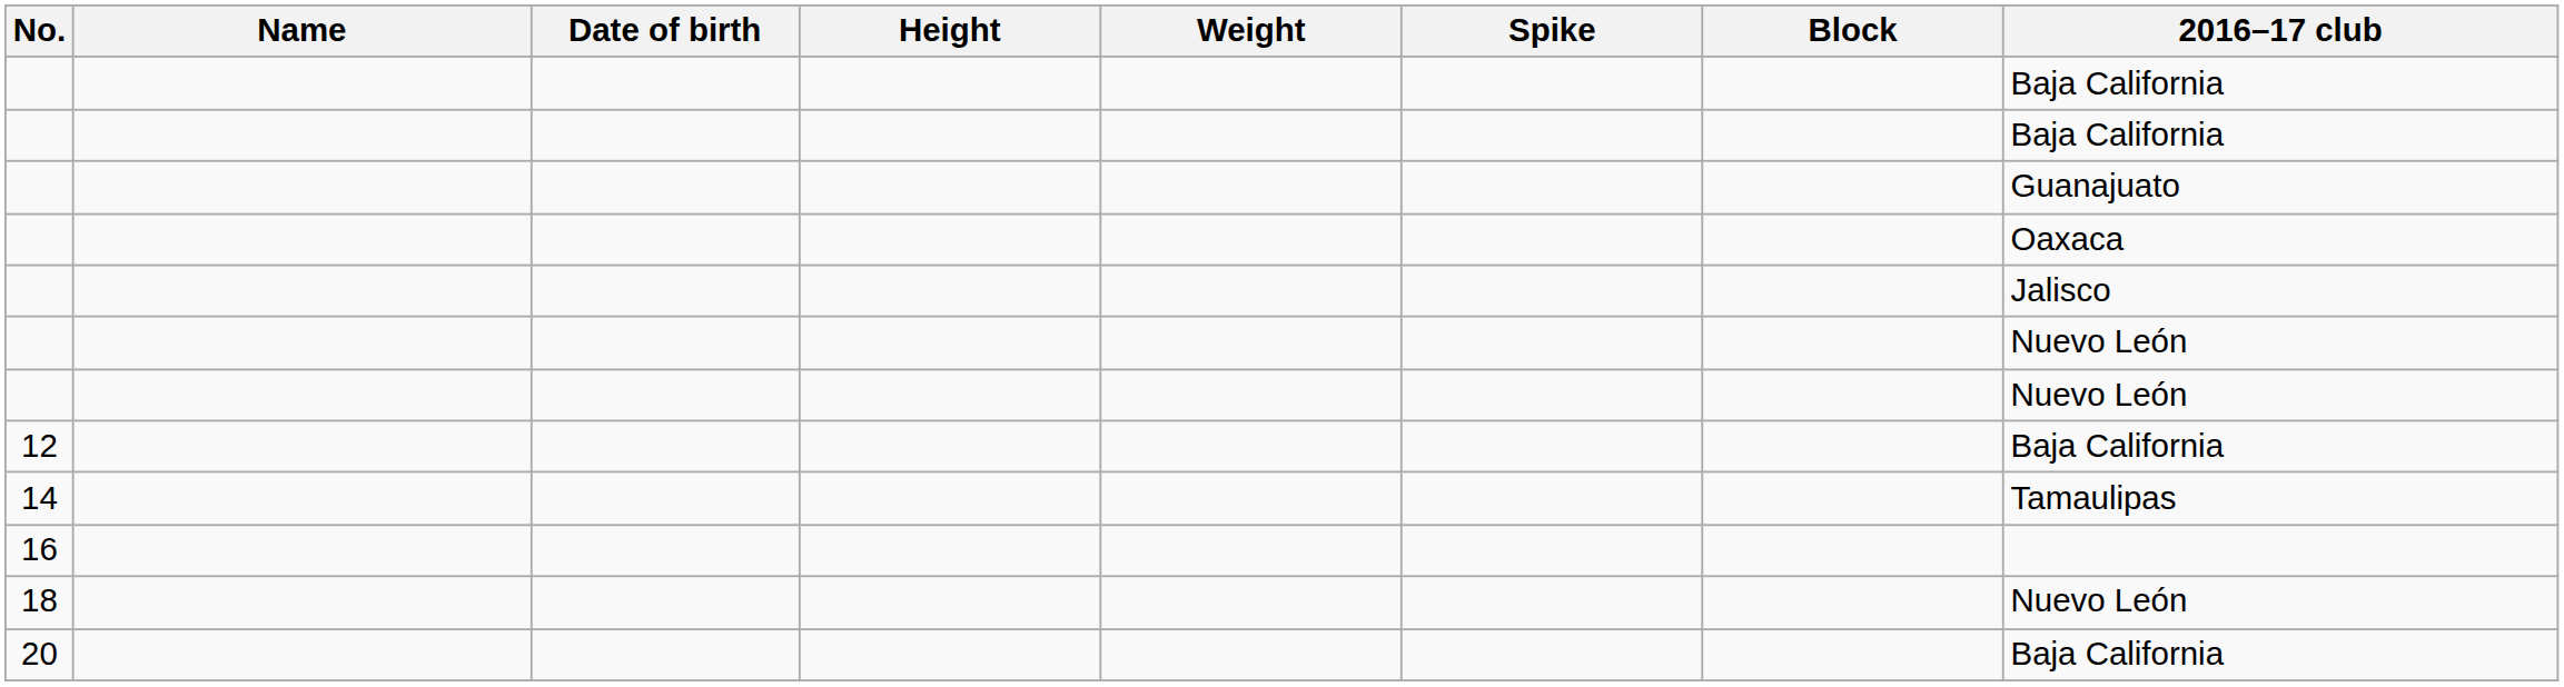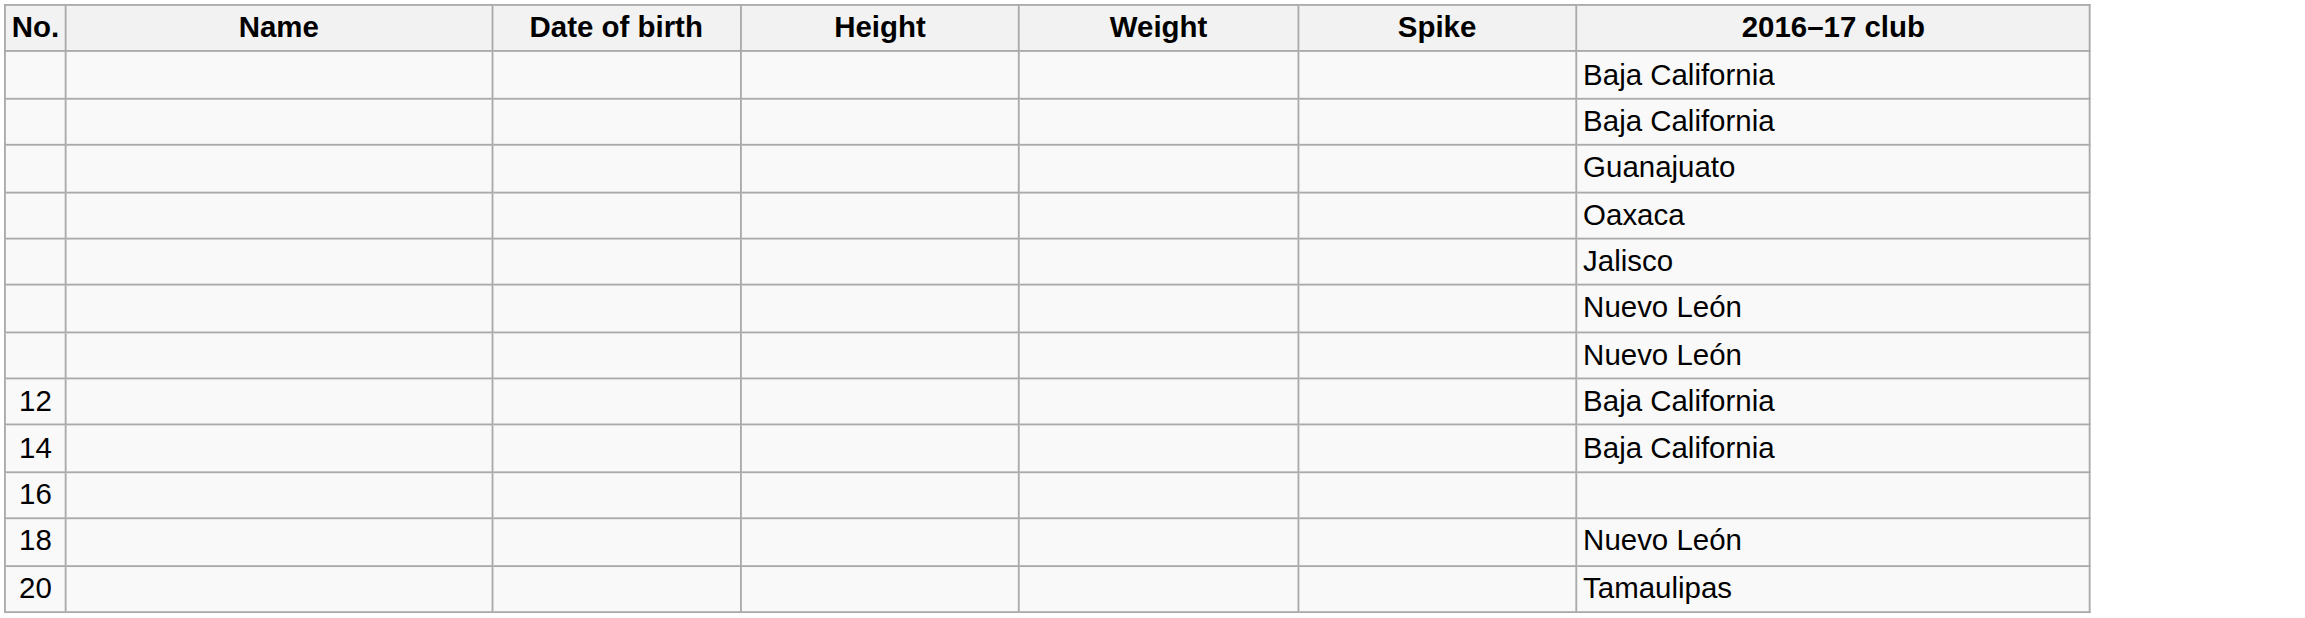 <table class="wikitable sortable" style="font-size:100%; text-align:center;">
 <tr>
 <th>No.</th>
 <th style="width:14em">Name</th>
 <th style="width:8em">Date of birth</th>
 <th style="width:9em">Height</th>
 <th style="width:9em">Weight</th>
 <th style="width:9em">Spike</th>
-<th style="width:9em">Block</th>
 <th style="width:17em">2016–17 club</th>
 </tr>
 <tr>
 <td></td>
 <td align=left></td>
 <td align=right></td>
-<td></td>
 <td></td>
 <td></td>
 <td></td>
 <td align=left> Baja California</td>
 </tr>
 <tr>
 <td></td>
 <td align=left></td>
 <td align=right></td>
 <td></td>
 <td></td>
 <td></td>
-<td></td>
 <td align=left> Baja California</td>
 </tr>
 <tr>
 <td></td>
 <td align=left></td>
 <td align=right></td>
-<td></td>
 <td></td>
 <td></td>
 <td></td>
 <td align=left> Guanajuato</td>
 </tr>
 <tr>
 <td></td>
 <td align=left></td>
 <td align=right></td>
 <td></td>
 <td></td>
 <td></td>
-<td></td>
 <td align=left> Oaxaca</td>
 </tr>
 <tr>
 <td></td>
 <td align=left></td>
 <td align=right></td>
-<td></td>
 <td></td>
 <td></td>
 <td></td>
 <td align=left> Jalisco</td>
 </tr>
 <tr>
 <td></td>
 <td align=left></td>
 <td align=right></td>
 <td></td>
 <td></td>
 <td></td>
-<td></td>
 <td align=left> Nuevo León</td>
 </tr>
 <tr>
 <td></td>
 <td align=left></td>
 <td align=right></td>
-<td></td>
 <td></td>
 <td></td>
 <td></td>
 <td align=left> Nuevo León</td>
 </tr>
 <tr>
 <td>12</td>
 <td align=left></td>
 <td align=right></td>
 <td></td>
 <td></td>
 <td></td>
-<td></td>
 <td align=left> Baja California</td>
 </tr>
 <tr>
 <td>14</td>
 <td align=left></td>
 <td align=right></td>
 <td></td>
 <td></td>
 <td></td>
-<td></td>
-<td align=left> Tamaulipas</td>
+<td align=left> Baja California</td>
 </tr>
 <tr>
 <td>16</td>
 <td align=left></td>
 <td align=right></td>
-<td></td>
 <td></td>
 <td></td>
 <td></td>
 <td align=left></td>
 </tr>
 <tr>
 <td>18</td>
 <td align=left></td>
 <td align=right></td>
 <td></td>
 <td></td>
 <td></td>
-<td></td>
 <td align=left> Nuevo León</td>
 </tr>
 <tr>
 <td>20</td>
 <td align=left></td>
 <td align=right></td>
 <td></td>
 <td></td>
 <td></td>
-<td></td>
-<td align=left> Baja California</td>
+<td align=left> Tamaulipas</td>
 </tr>
 </table>
